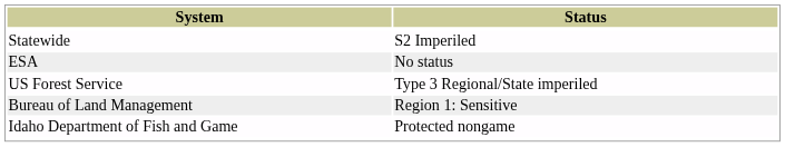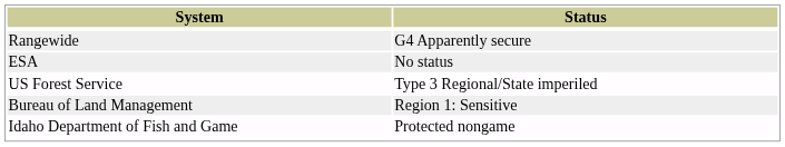 <table style="text-align:left; border:1px solid #999999; width: 50%">
 <tr style="background:#CCCC99; text-align: center; ">
 <th style="width: 40%; ">System</th>
 <th style="width: 40%; ">Status</th>
 </tr>
 <tr>
 </tr>
-<tr style="background:#FFFDFF;">
-<td>Statewide</td>
-<td>S2 Imperiled</td>
+<tr style="background:#EEEEEE;">
+<td>Rangewide</td>
+<td>G4 Apparently secure</td>
 </tr>
 <tr style="background:#EEEEEE;">
 <td>ESA</td>
 <td>No status</td>
 </tr>
 <tr style="background:#FFFDFF;">
 <td>US Forest Service</td>
 <td>Type 3 Regional/State imperiled</td>
 </tr>
 <tr style="background:#EEEEEE;">
 <td>Bureau of Land Management</td>
 <td>Region 1: Sensitive</td>
 </tr>
 <tr style="background:#FFFDFF;">
 <td>Idaho Department of Fish and Game</td>
 <td>Protected nongame</td>
 </tr>
 <tr>
 </tr>
 </table>
